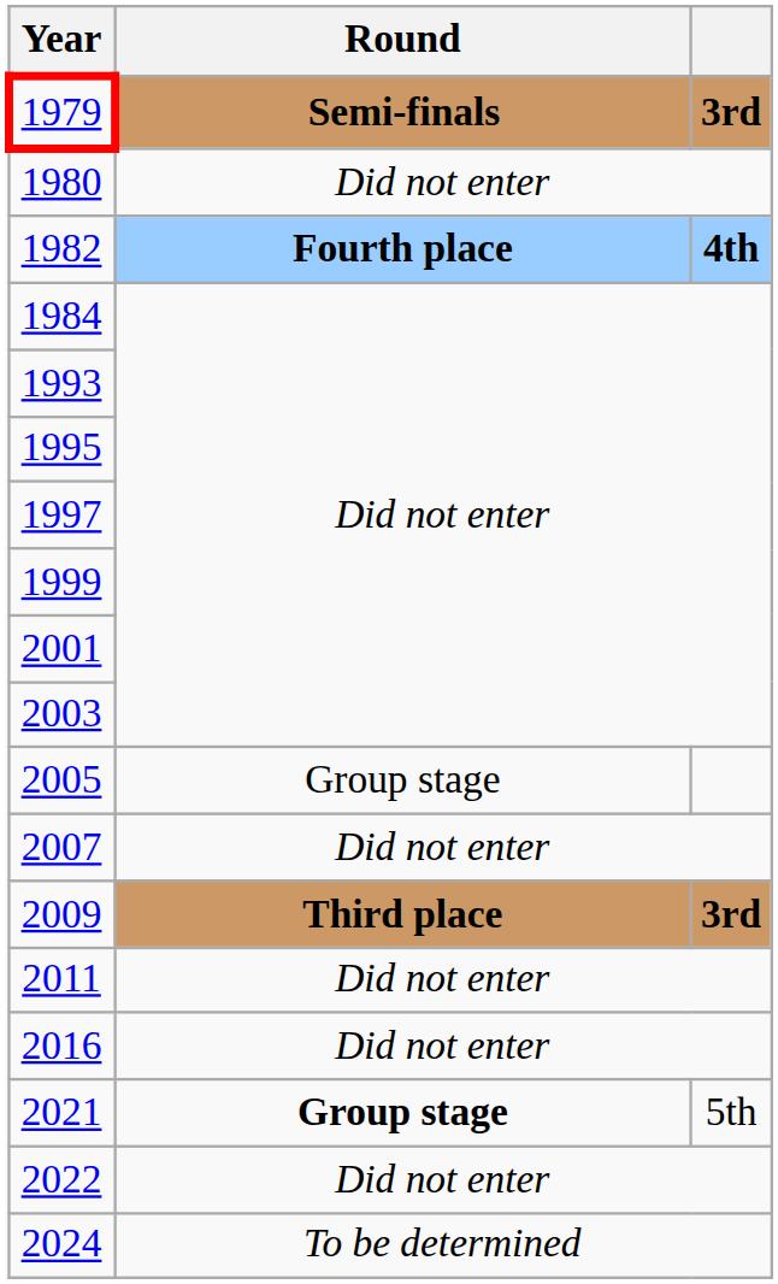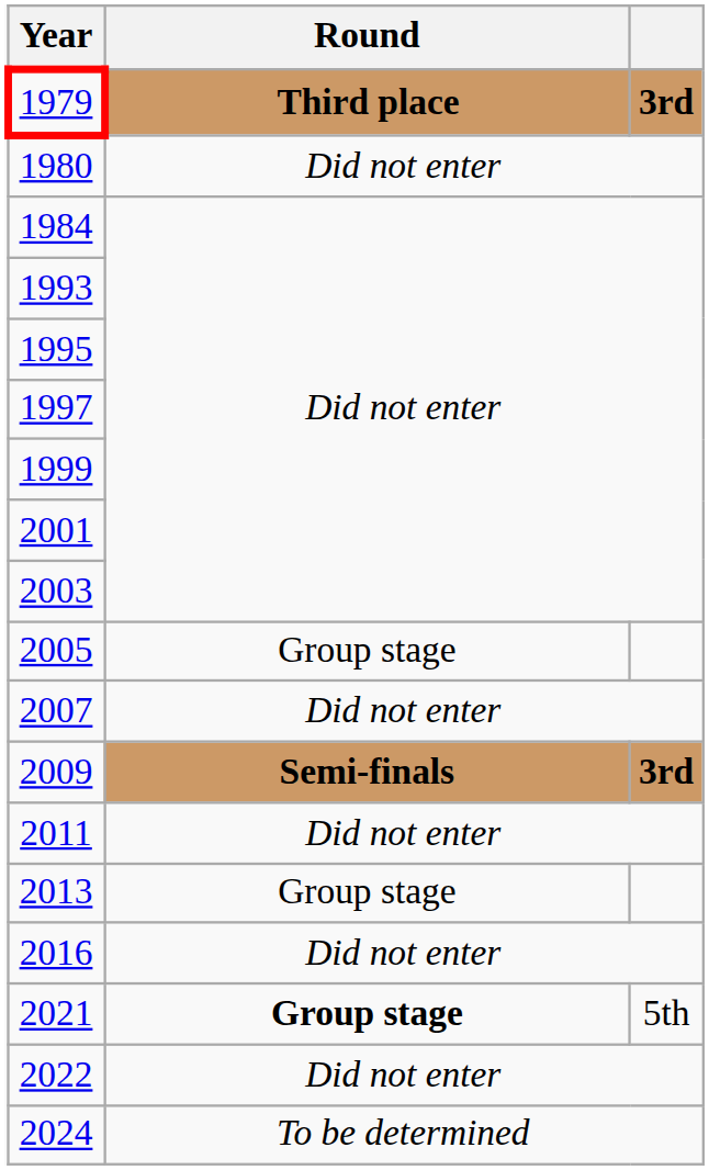 <table class="wikitable" style="text-align: center; font-size:90%">
 <tr>
 <th>Year</th>
 <th style="width:200px">Round</th>
 <th></th>
 </tr>
 <tr>
 <td style="border: 3px solid red"><a href='#'>1979</a></td>
-<td bgcolor="cc9966"><strong>Semi-finals</strong></td>
+<td bgcolor="cc9966"><strong>Third place</strong></td>
 <td bgcolor="cc9966"><strong>3rd</strong></td>
 </tr>
 <tr>
 <td><a href='#'>1980</a></td>
 <td colspan="2"><em>Did not enter</em></td>
-</tr>
-<tr>
-<td><a href='#'>1982</a></td>
-<td bgcolor="9acdff"><strong>Fourth place</strong></td>
-<td bgcolor="9acdff"><strong>4th</strong></td>
 </tr>
 <tr>
 <td><a href='#'>1984</a></td>
 <td colspan="2" rowspan="7"><em>Did not enter</em></td>
 </tr>
 <tr>
 <td><a href='#'>1993</a></td>
 </tr>
 <tr>
 <td><a href='#'>1995</a></td>
 </tr>
 <tr>
 <td><a href='#'>1997</a></td>
 </tr>
 <tr>
 <td><a href='#'>1999</a></td>
 </tr>
 <tr>
 <td><a href='#'>2001</a></td>
 </tr>
 <tr>
 <td><a href='#'>2003</a></td>
 </tr>
 <tr>
 <td><a href='#'>2005</a></td>
 <td>Group stage</td>
 <td></td>
 </tr>
 <tr>
 <td><a href='#'>2007</a></td>
 <td colspan="2"><em>Did not enter</em></td>
 </tr>
 <tr>
 <td><a href='#'>2009</a></td>
-<td bgcolor="cc9966"><strong>Third place</strong></td>
+<td bgcolor="cc9966"><strong>Semi-finals</strong></td>
 <td bgcolor="cc9966"><strong>3rd</strong></td>
 </tr>
 <tr>
 <td><a href='#'>2011</a></td>
 <td colspan="2"><em>Did not enter</em></td>
+</tr>
+<tr>
+<td><a href='#'>2013</a></td>
+<td>Group stage</td>
+<td></td>
 </tr>
 <tr>
 <td><a href='#'>2016</a></td>
 <td colspan="2"><em>Did not enter</em></td>
 </tr>
 <tr>
 <td><a href='#'>2021</a></td>
 <td><strong>Group stage</strong></td>
 <td>5th</td>
 </tr>
 <tr>
 <td><a href='#'>2022</a></td>
 <td colspan="2"><em>Did not enter</em></td>
 </tr>
 <tr>
 <td><a href='#'>2024</a></td>
 <td colspan="2"><em>To be determined</em></td>
 </tr>
 </table>
